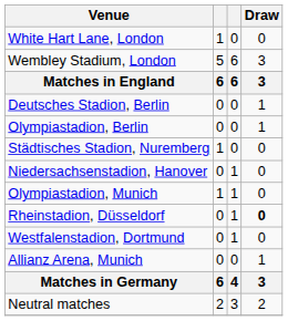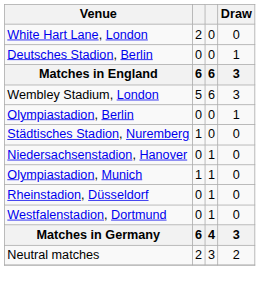 <table class="wikitable">
 <tr>
 <th>Venue</th>
 <th></th>
 <th></th>
 <th>Draw</th>
 </tr>
 <tr>
 <td><a href='#'>White Hart Lane</a>, <a href='#'>London</a></td>
-<td align=center>1</td>
+<td align=center>2</td>
 <td align=center>0</td>
 <td align=center>0</td>
 </tr>
 <tr>
-<td>Wembley Stadium, <a href='#'>London</a></td>
-<td align=center>5</td>
-<td align=center>6</td>
-<td align=center>3</td>
+<td> <a href='#'>Deutsches Stadion</a>, <a href='#'>Berlin</a></td>
+<td align=center>0</td>
+<td align=center>0</td>
+<td align=center>1</td>
 </tr>
 <tr>
 <th>Matches in England</th>
 <th align=center>6</th>
 <th align=center>6</th>
 <th align=center>3</th>
 </tr>
 <tr>
-<td> <a href='#'>Deutsches Stadion</a>, <a href='#'>Berlin</a></td>
-<td align=center>0</td>
-<td align=center>0</td>
-<td align=center>1</td>
+<td>Wembley Stadium, <a href='#'>London</a></td>
+<td align=center>5</td>
+<td align=center>6</td>
+<td align=center>3</td>
 </tr>
 <tr>
 <td> <a href='#'>Olympiastadion</a>, <a href='#'>Berlin</a></td>
 <td align=center>0</td>
 <td align=center>0</td>
 <td align=center>1</td>
 </tr>
 <tr>
 <td> <a href='#'>Städtisches Stadion</a>, <a href='#'>Nuremberg</a></td>
 <td align=center>1</td>
 <td align=center>0</td>
 <td align=center>0</td>
 </tr>
 <tr>
 <td> <a href='#'>Niedersachsenstadion</a>, <a href='#'>Hanover</a></td>
 <td align=center>0</td>
 <td align=center>1</td>
 <td align=center>0</td>
 </tr>
 <tr>
 <td> <a href='#'>Olympiastadion</a>, <a href='#'>Munich</a></td>
 <td align=center>1</td>
 <td align=center>1</td>
 <td align=center>0</td>
 </tr>
 <tr>
 <td> <a href='#'>Rheinstadion</a>, <a href='#'>Düsseldorf</a></td>
 <td align=center>0</td>
 <td align=center>1</td>
-<td align=center><strong>0</strong></td>
+<td align=center>0</td>
 </tr>
 <tr>
 <td> <a href='#'>Westfalenstadion</a>, <a href='#'>Dortmund</a></td>
 <td align=center>0</td>
 <td align=center>1</td>
 <td align=center>0</td>
-</tr>
-<tr>
-<td> <a href='#'>Allianz Arena</a>, <a href='#'>Munich</a></td>
-<td align=center>0</td>
-<td align=center>0</td>
-<td align=center>1</td>
 </tr>
 <tr>
 <th>Matches in Germany</th>
 <th align=center>6</th>
 <th align=center>4</th>
 <th align=center>3</th>
 </tr>
 <tr>
 <td>Neutral matches</td>
 <td align=center>2</td>
 <td align=center>3</td>
 <td align=center>2</td>
 </tr>
 <tr>
 </tr>
 </table>
